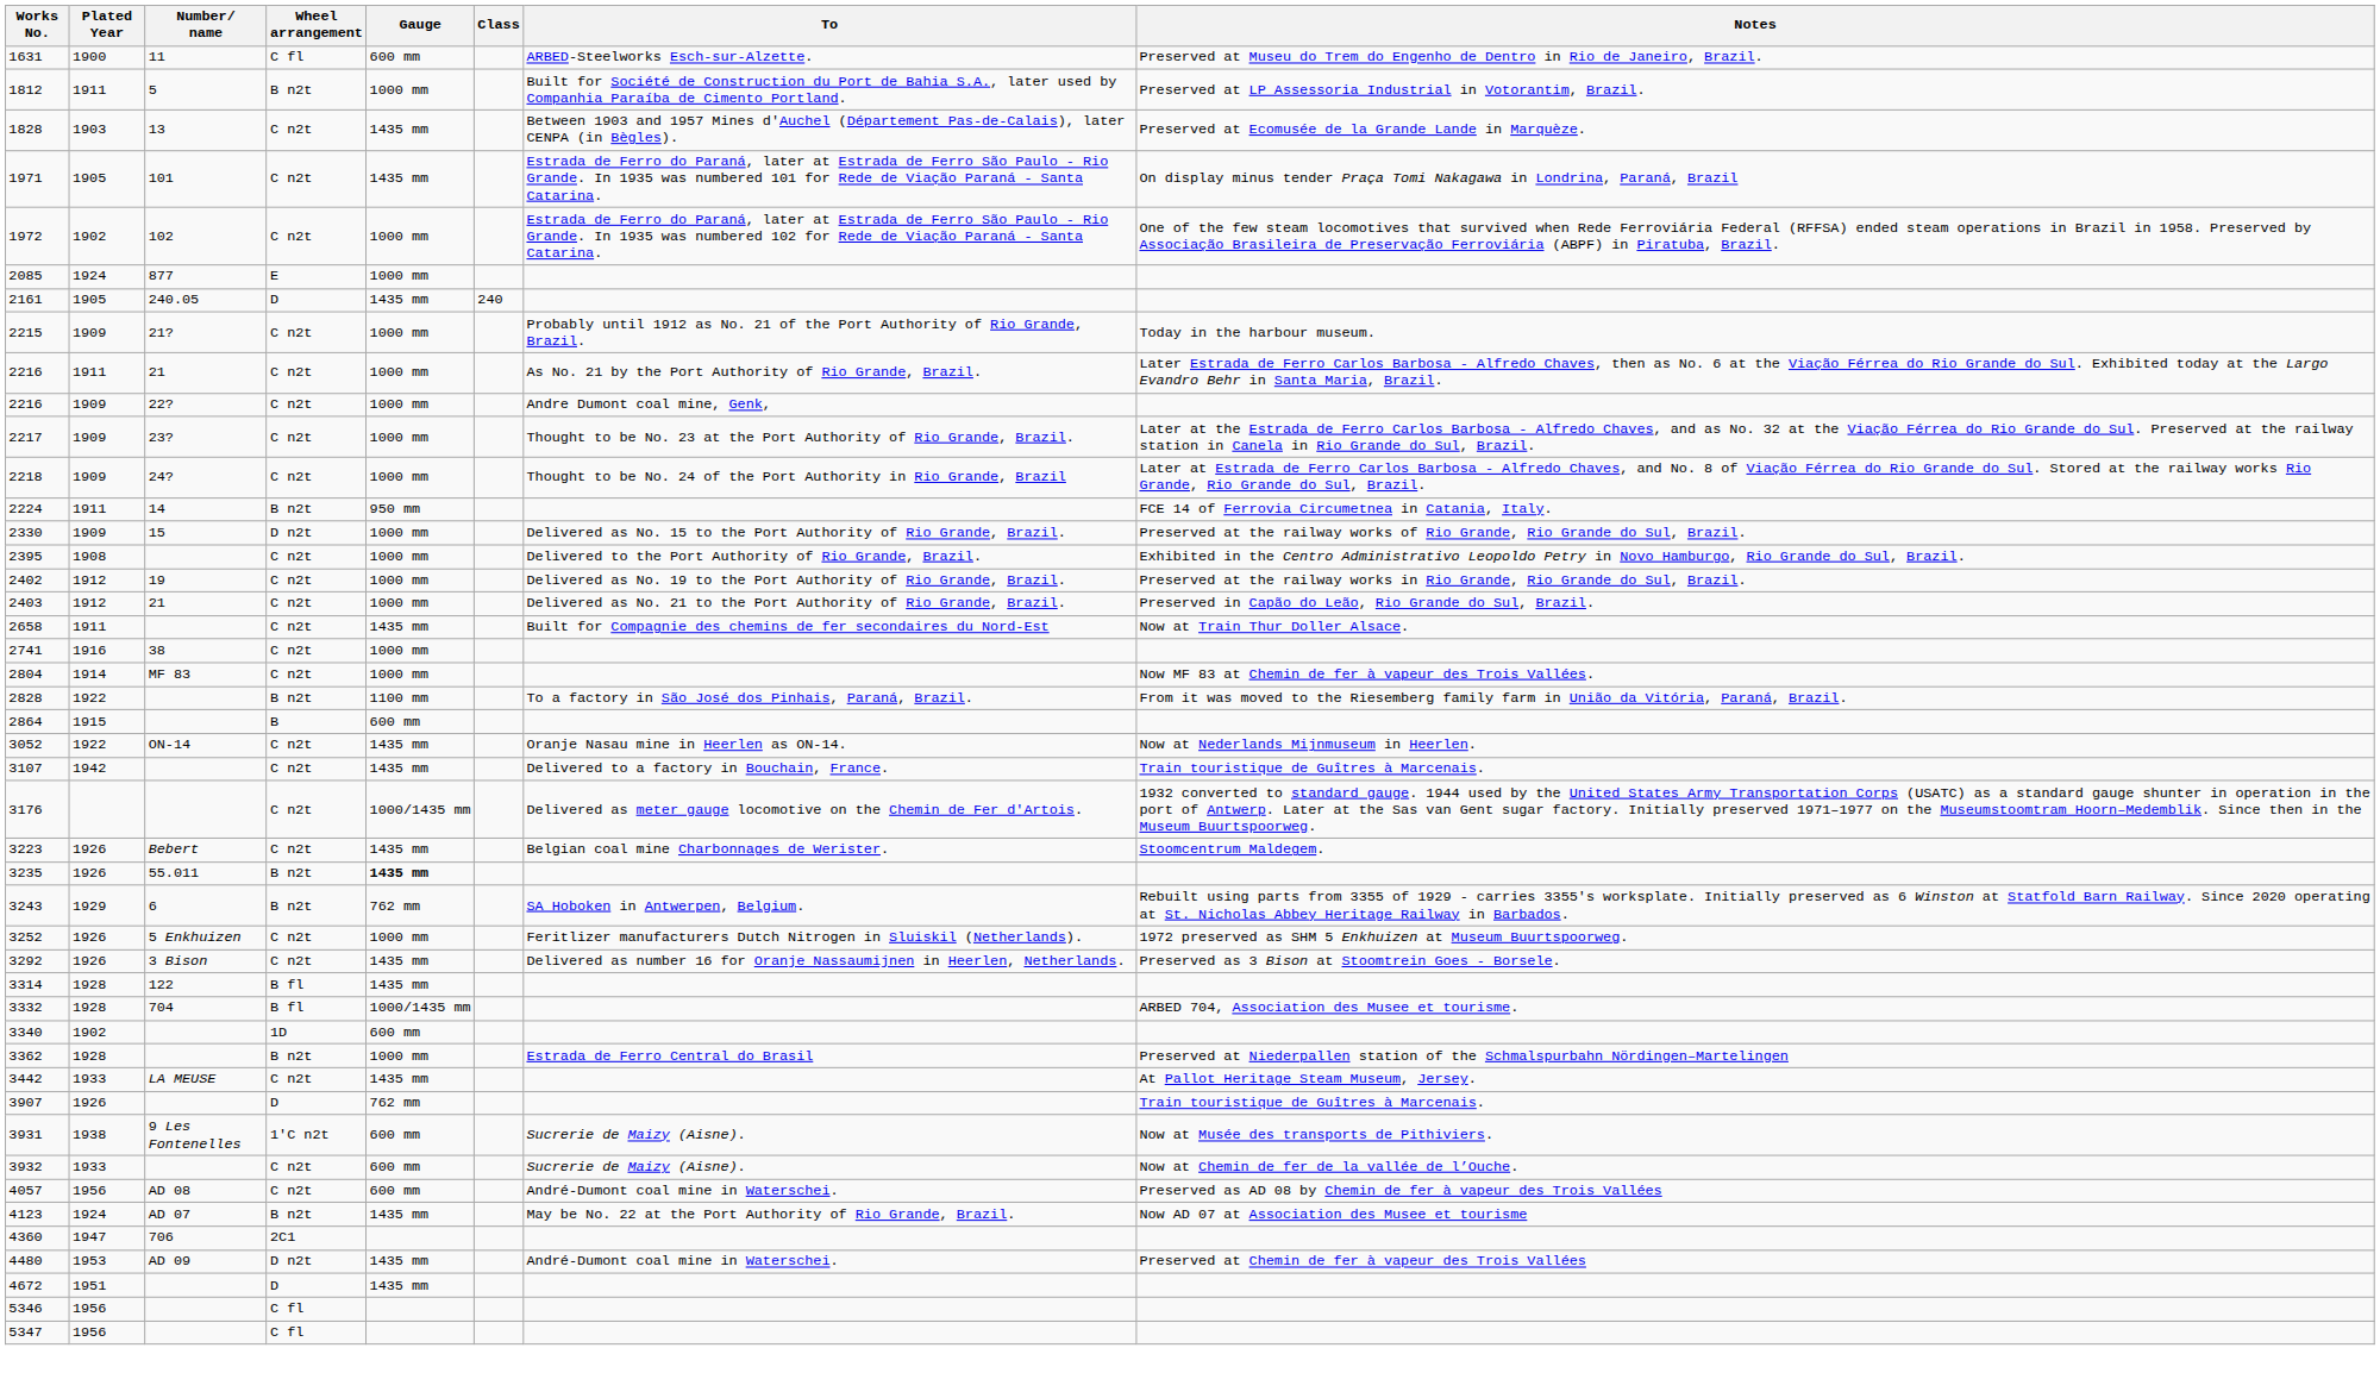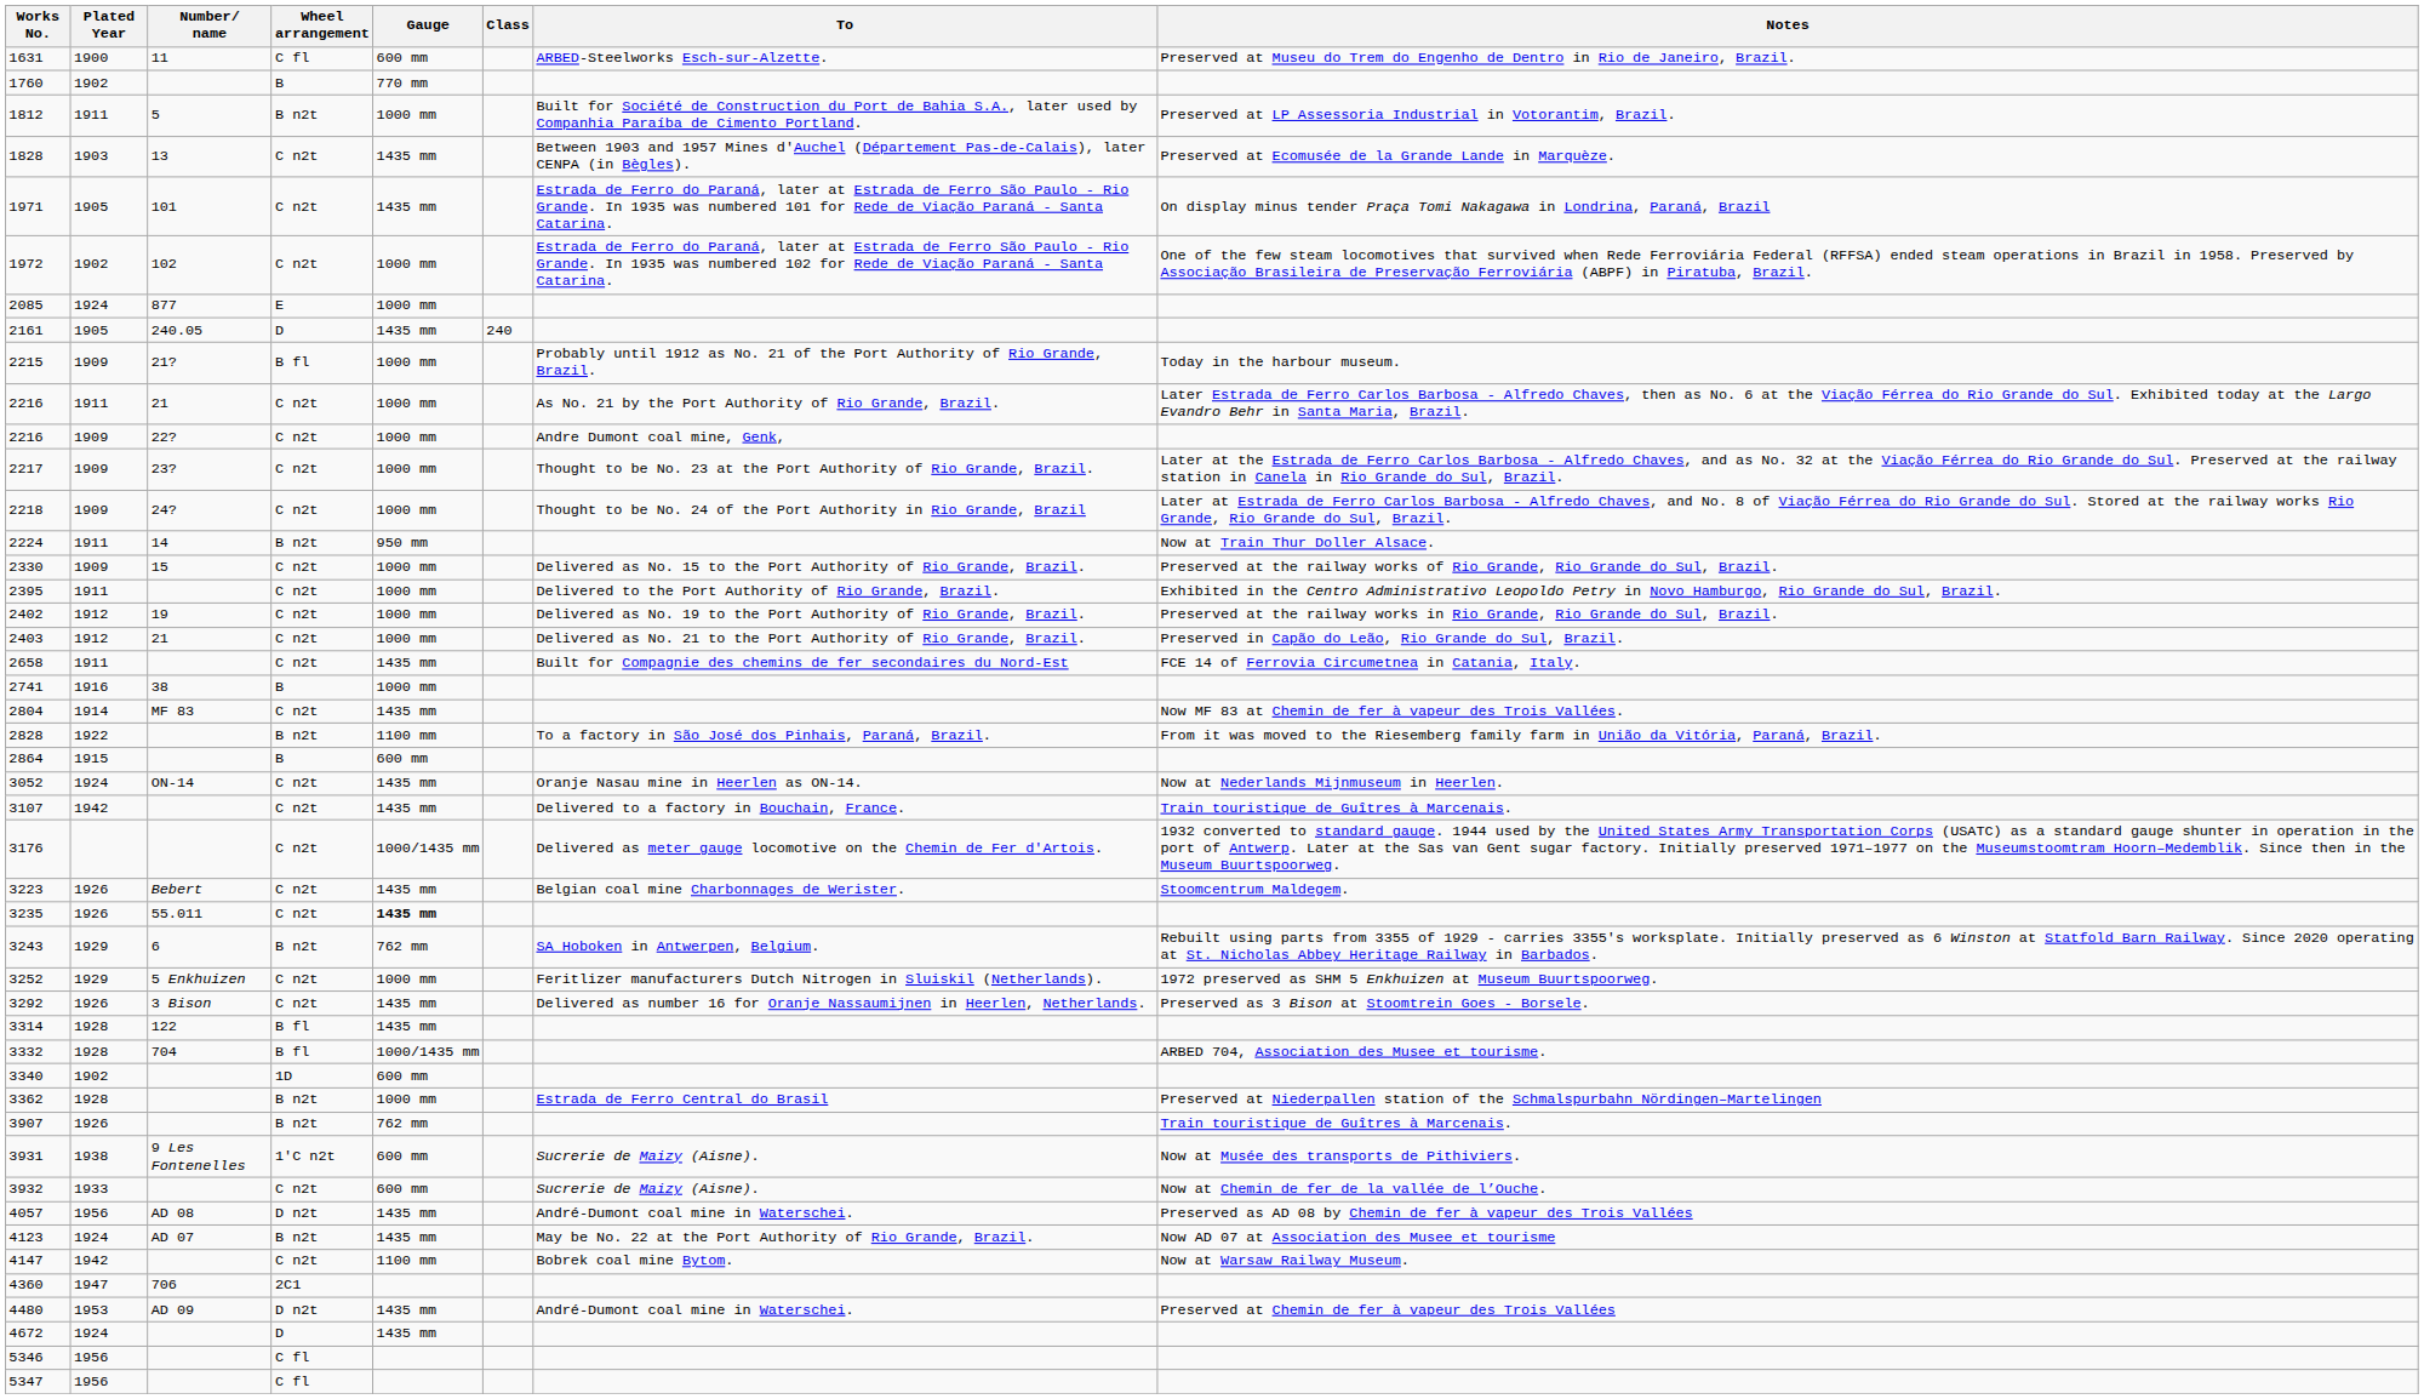 <table class="wikitable sortable" style="font-size:90%;">
 <tr>
 <th>Works No.</th>
 <th>Plated Year</th>
 <th>Number/<br>name</th>
 <th>Wheel<br>arrangement</th>
 <th>Gauge</th>
 <th>Class</th>
 <th>To</th>
 <th>Notes</th>
 </tr>
 <tr>
 <td>1631</td>
 <td>1900</td>
 <td>11</td>
 <td>C fl</td>
 <td>600 mm</td>
 <td></td>
 <td><a href='#'>ARBED</a>-Steelworks <a href='#'>Esch-sur-Alzette</a>.</td>
 <td>Preserved at <a href='#'>Museu do Trem do Engenho de Dentro</a> in <a href='#'>Rio de Janeiro</a>, <a href='#'>Brazil</a>.</td>
+</tr>
+<tr>
+<td>1760</td>
+<td>1902</td>
+<td></td>
+<td>B</td>
+<td>770 mm</td>
+<td></td>
+<td></td>
+<td></td>
 </tr>
 <tr>
 <td>1812</td>
 <td>1911</td>
 <td>5</td>
 <td>B n2t</td>
 <td>1000 mm</td>
 <td></td>
 <td>Built for <a href='#'>Société de Construction du Port de Bahia S.A.</a>, later used by <a href='#'>Companhia Paraíba de Cimento Portland</a>.</td>
 <td>Preserved at <a href='#'>LP Assessoria Industrial</a> in <a href='#'>Votorantim</a>, <a href='#'>Brazil</a>.</td>
 </tr>
 <tr>
 <td>1828</td>
 <td>1903</td>
 <td>13</td>
 <td>C n2t</td>
 <td>1435 mm</td>
 <td></td>
 <td>Between 1903 and 1957 Mines d'<a href='#'>Auchel</a> (<a href='#'>Département Pas-de-Calais</a>), later CENPA (in <a href='#'>Bègles</a>).</td>
 <td>Preserved at <a href='#'>Ecomusée de la Grande Lande</a> in <a href='#'>Marquèze</a>.</td>
 </tr>
 <tr>
 <td>1971</td>
 <td>1905</td>
 <td>101</td>
 <td>C n2t</td>
 <td>1435 mm</td>
 <td></td>
 <td><a href='#'>Estrada de Ferro do Paraná</a>, later at <a href='#'>Estrada de Ferro São Paulo - Rio Grande</a>. In 1935 was numbered 101 for <a href='#'>Rede de Viação Paraná - Santa Catarina</a>.</td>
 <td>On display minus tender <em>Praça Tomi Nakagawa</em> in <a href='#'>Londrina</a>, <a href='#'>Paraná</a>, <a href='#'>Brazil</a></td>
 </tr>
 <tr>
 <td>1972</td>
 <td>1902</td>
 <td>102</td>
 <td>C n2t</td>
 <td>1000 mm</td>
 <td></td>
 <td><a href='#'>Estrada de Ferro do Paraná</a>, later at <a href='#'>Estrada de Ferro São Paulo - Rio Grande</a>. In 1935 was numbered 102 for <a href='#'>Rede de Viação Paraná - Santa Catarina</a>.</td>
 <td>One of the few steam locomotives that survived when Rede Ferroviária Federal (RFFSA) ended steam operations in Brazil in 1958. Preserved by <a href='#'>Associação Brasileira de Preservação Ferroviária</a> (ABPF) in <a href='#'>Piratuba</a>, <a href='#'>Brazil</a>.</td>
 </tr>
 <tr>
 <td>2085</td>
 <td>1924</td>
 <td>877</td>
 <td>E</td>
 <td>1000 mm</td>
 <td></td>
 <td></td>
 <td></td>
 </tr>
 <tr>
 <td>2161</td>
 <td>1905</td>
 <td>240.05</td>
 <td>D</td>
 <td>1435 mm</td>
 <td>240</td>
 <td></td>
 <td></td>
 </tr>
 <tr>
 <td>2215</td>
 <td>1909</td>
 <td>21?</td>
-<td>C n2t</td>
+<td>B fl</td>
 <td>1000 mm</td>
 <td></td>
 <td>Probably until 1912 as No. 21 of the Port Authority of <a href='#'>Rio Grande</a>, <a href='#'>Brazil</a>.</td>
 <td>Today in the harbour museum.</td>
 </tr>
 <tr>
 <td>2216</td>
 <td>1911</td>
 <td>21</td>
 <td>C n2t</td>
 <td>1000 mm</td>
 <td></td>
 <td>As No. 21 by the Port Authority of <a href='#'>Rio Grande</a>, <a href='#'>Brazil</a>.</td>
 <td>Later <a href='#'>Estrada de Ferro Carlos Barbosa - Alfredo Chaves</a>, then as No. 6 at the <a href='#'>Viação Férrea do Rio Grande do Sul</a>. Exhibited today at the <em>Largo Evandro Behr</em> in <a href='#'>Santa Maria</a>, <a href='#'>Brazil</a>.</td>
 </tr>
 <tr>
 <td>2216</td>
 <td>1909</td>
 <td>22?</td>
 <td>C n2t</td>
 <td>1000 mm</td>
 <td></td>
 <td>Andre Dumont coal mine, <a href='#'>Genk</a>,</td>
 <td></td>
 </tr>
 <tr>
 <td>2217</td>
 <td>1909</td>
 <td>23?</td>
 <td>C n2t</td>
 <td>1000 mm</td>
 <td></td>
 <td>Thought to be No. 23 at the Port Authority of <a href='#'>Rio Grande</a>, <a href='#'>Brazil</a>.</td>
 <td>Later at the <a href='#'>Estrada de Ferro Carlos Barbosa - Alfredo Chaves</a>, and as No. 32 at the <a href='#'>Viação Férrea do Rio Grande do Sul</a>. Preserved at the railway station in <a href='#'>Canela</a> in <a href='#'>Rio Grande do Sul</a>, <a href='#'>Brazil</a>.</td>
 </tr>
 <tr>
 <td>2218</td>
 <td>1909</td>
 <td>24?</td>
 <td>C n2t</td>
 <td>1000 mm</td>
 <td></td>
 <td>Thought to be No. 24 of the Port Authority in <a href='#'>Rio Grande</a>, <a href='#'>Brazil</a></td>
 <td> Later at <a href='#'>Estrada de Ferro Carlos Barbosa - Alfredo Chaves</a>, and No. 8 of <a href='#'>Viação Férrea do Rio Grande do Sul</a>. Stored at the railway works <a href='#'>Rio Grande</a>, <a href='#'>Rio Grande do Sul</a>, <a href='#'>Brazil</a>.</td>
 </tr>
 <tr>
 <td>2224</td>
 <td>1911</td>
 <td>14</td>
 <td>B n2t</td>
 <td>950 mm</td>
 <td></td>
 <td></td>
-<td> FCE 14 of <a href='#'>Ferrovia Circumetnea</a> in <a href='#'>Catania</a>, <a href='#'>Italy</a>.</td>
+<td> Now at <a href='#'>Train Thur Doller Alsace</a>.</td>
 </tr>
 <tr>
 <td>2330</td>
 <td>1909</td>
 <td>15</td>
-<td>D n2t</td>
+<td>C n2t</td>
 <td>1000 mm</td>
 <td></td>
 <td>Delivered as No. 15 to the Port Authority of <a href='#'>Rio Grande</a>, <a href='#'>Brazil</a>.</td>
 <td>Preserved at the railway works of <a href='#'>Rio Grande</a>, <a href='#'>Rio Grande do Sul</a>, <a href='#'>Brazil</a>.</td>
 </tr>
 <tr>
 <td>2395</td>
-<td>1908</td>
+<td>1911</td>
 <td></td>
 <td>C n2t</td>
 <td>1000 mm</td>
 <td></td>
 <td>Delivered to the Port Authority of <a href='#'>Rio Grande</a>, <a href='#'>Brazil</a>.</td>
 <td>Exhibited in the <em>Centro Administrativo Leopoldo Petry</em> in <a href='#'>Novo Hamburgo</a>, <a href='#'>Rio Grande do Sul</a>, <a href='#'>Brazil</a>.</td>
 </tr>
 <tr>
 <td>2402</td>
 <td>1912</td>
 <td>19</td>
 <td>C n2t</td>
 <td>1000 mm</td>
 <td></td>
 <td>Delivered as No. 19 to the Port Authority of <a href='#'>Rio Grande</a>, <a href='#'>Brazil</a>.</td>
 <td>Preserved at the railway works in <a href='#'>Rio Grande</a>, <a href='#'>Rio Grande do Sul</a>, <a href='#'>Brazil</a>.</td>
 </tr>
 <tr>
 <td>2403</td>
 <td>1912</td>
 <td>21</td>
 <td>C n2t</td>
 <td>1000 mm</td>
 <td></td>
 <td>Delivered as No. 21 to the Port Authority of <a href='#'>Rio Grande</a>, <a href='#'>Brazil</a>.</td>
 <td>Preserved in <a href='#'>Capão do Leão</a>, <a href='#'>Rio Grande do Sul</a>, <a href='#'>Brazil</a>.</td>
 </tr>
 <tr>
 <td>2658</td>
 <td>1911</td>
 <td></td>
 <td>C n2t</td>
 <td>1435 mm</td>
 <td></td>
 <td>Built for <a href='#'>Compagnie des chemins de fer secondaires du Nord-Est</a></td>
-<td> Now at <a href='#'>Train Thur Doller Alsace</a>.</td>
+<td> FCE 14 of <a href='#'>Ferrovia Circumetnea</a> in <a href='#'>Catania</a>, <a href='#'>Italy</a>.</td>
 </tr>
 <tr>
 <td>2741</td>
 <td>1916</td>
 <td>38</td>
-<td>C n2t</td>
+<td>B</td>
 <td>1000 mm</td>
 <td></td>
 <td></td>
 <td></td>
 </tr>
 <tr>
 <td>2804</td>
 <td>1914</td>
 <td>MF 83</td>
 <td>C n2t</td>
-<td>1000 mm</td>
+<td>1435 mm</td>
 <td></td>
 <td></td>
 <td>Now MF 83 at <a href='#'>Chemin de fer à vapeur des Trois Vallées</a>.</td>
 </tr>
 <tr>
 <td>2828</td>
 <td>1922</td>
 <td></td>
 <td>B n2t</td>
 <td>1100 mm</td>
 <td></td>
 <td>To a factory in <a href='#'>São José dos Pinhais</a>, <a href='#'>Paraná</a>, <a href='#'>Brazil</a>.</td>
 <td>From it was moved to the Riesemberg family farm in <a href='#'>União da Vitória</a>, <a href='#'>Paraná</a>, <a href='#'>Brazil</a>.</td>
 </tr>
 <tr>
 <td>2864</td>
 <td>1915</td>
 <td></td>
 <td>B</td>
 <td>600 mm</td>
 <td></td>
 <td></td>
 <td></td>
 </tr>
 <tr>
 <td>3052</td>
-<td>1922</td>
+<td>1924</td>
 <td>ON-14</td>
 <td>C n2t</td>
 <td>1435 mm</td>
 <td></td>
 <td>Oranje Nasau mine in <a href='#'>Heerlen</a> as ON-14.</td>
 <td> Now at <a href='#'>Nederlands Mijnmuseum</a> in <a href='#'>Heerlen</a>.</td>
 </tr>
 <tr>
 <td>3107</td>
 <td>1942</td>
 <td></td>
 <td>C n2t</td>
 <td>1435 mm</td>
 <td></td>
 <td>Delivered to a factory in <a href='#'>Bouchain</a>, <a href='#'>France</a>.</td>
 <td> <a href='#'>Train touristique de Guîtres à Marcenais</a>.</td>
 </tr>
 <tr>
 <td>3176</td>
 <td></td>
 <td></td>
 <td>C n2t</td>
 <td>1000/1435 mm</td>
 <td></td>
 <td>Delivered as <a href='#'>meter gauge</a> locomotive on the <a href='#'>Chemin de Fer d'Artois</a>.</td>
 <td> 1932 converted to <a href='#'>standard gauge</a>. 1944 used by the <a href='#'>United States Army Transportation Corps</a> (USATC) as a standard gauge shunter in operation in the port of <a href='#'>Antwerp</a>. Later at the Sas van Gent sugar factory. Initially preserved 1971–1977 on the <a href='#'>Museumstoomtram Hoorn–Medemblik</a>. Since then in the <a href='#'>Museum Buurtspoorweg</a>.</td>
 </tr>
 <tr>
 <td>3223</td>
 <td>1926</td>
 <td><em>Bebert</em></td>
 <td>C n2t</td>
 <td>1435 mm</td>
 <td></td>
 <td>Belgian coal mine <a href='#'>Charbonnages de Werister</a>.</td>
 <td>  <a href='#'>Stoomcentrum Maldegem</a>.</td>
 </tr>
 <tr>
 <td>3235</td>
 <td>1926</td>
 <td>55.011</td>
-<td>B n2t</td>
+<td>C n2t</td>
 <td><strong>1435 mm</strong></td>
 <td></td>
 <td></td>
 <td></td>
 </tr>
 <tr>
 <td>3243</td>
 <td>1929</td>
 <td>6</td>
 <td>B n2t</td>
 <td>762 mm</td>
 <td></td>
 <td><a href='#'>SA Hoboken</a> in <a href='#'>Antwerpen</a>, <a href='#'>Belgium</a>.</td>
 <td> Rebuilt using parts from 3355 of 1929 - carries 3355's worksplate. Initially preserved as 6 <em>Winston</em> at <a href='#'>Statfold Barn Railway</a>. Since 2020 operating at <a href='#'>St. Nicholas Abbey Heritage Railway</a> in <a href='#'>Barbados</a>.</td>
 </tr>
 <tr>
 <td>3252</td>
-<td>1926</td>
+<td>1929</td>
 <td>5 <em>Enkhuizen</em></td>
 <td>C n2t</td>
 <td>1000 mm</td>
 <td></td>
 <td>Feritlizer manufacturers Dutch Nitrogen in <a href='#'>Sluiskil</a> (<a href='#'>Netherlands</a>).</td>
 <td> 1972 preserved as SHM 5 <em>Enkhuizen</em> at <a href='#'>Museum Buurtspoorweg</a>.</td>
 </tr>
 <tr>
 <td>3292</td>
 <td>1926</td>
 <td>3 <em>Bison</em></td>
 <td>C n2t</td>
 <td>1435 mm</td>
 <td></td>
 <td>Delivered as number 16 for <a href='#'>Oranje Nassaumijnen</a> in <a href='#'>Heerlen</a>, <a href='#'>Netherlands</a>.</td>
 <td>Preserved as 3 <em>Bison</em> at <a href='#'>Stoomtrein Goes - Borsele</a>. </td>
 </tr>
 <tr>
 <td>3314</td>
 <td>1928</td>
 <td>122</td>
 <td>B fl</td>
 <td>1435 mm</td>
 <td></td>
 <td></td>
 <td></td>
 </tr>
 <tr>
 <td>3332</td>
 <td>1928</td>
 <td>704</td>
 <td>B fl</td>
 <td>1000/1435 mm</td>
 <td></td>
 <td></td>
 <td> ARBED 704, <a href='#'>Association des Musee et tourisme</a>.</td>
 </tr>
 <tr>
 <td>3340</td>
 <td>1902</td>
 <td></td>
 <td>1D</td>
 <td>600 mm</td>
 <td></td>
 <td></td>
 <td></td>
 </tr>
 <tr>
 <td>3362</td>
 <td>1928</td>
 <td></td>
 <td>B n2t</td>
 <td>1000 mm</td>
 <td></td>
 <td><a href='#'>Estrada de Ferro Central do Brasil</a></td>
 <td>Preserved at <a href='#'>Niederpallen</a> station of the <a href='#'>Schmalspurbahn Nördingen–Martelingen</a> </td>
 </tr>
 <tr>
-<td>3442</td>
-<td>1933</td>
-<td><em>LA MEUSE</em></td>
-<td>C n2t</td>
-<td>1435 mm</td>
-<td></td>
-<td></td>
-<td>At <a href='#'>Pallot Heritage Steam Museum</a>, <a href='#'>Jersey</a>.</td>
-</tr>
-<tr>
 <td>3907</td>
 <td>1926</td>
 <td></td>
-<td>D</td>
+<td>B n2t</td>
 <td>762 mm</td>
 <td></td>
 <td></td>
 <td><a href='#'>Train touristique de Guîtres à Marcenais</a>.</td>
 </tr>
 <tr>
 <td>3931</td>
 <td>1938</td>
 <td>9 <em>Les Fontenelles</em></td>
 <td>1'C n2t</td>
 <td>600 mm</td>
 <td></td>
 <td><em>Sucrerie de <a href='#'>Maizy</a> (Aisne)</em>.</td>
 <td> Now at <a href='#'>Musée des transports de Pithiviers</a>.</td>
 </tr>
 <tr>
 <td>3932</td>
 <td>1933</td>
 <td></td>
 <td>C n2t</td>
 <td>600 mm</td>
 <td></td>
 <td><em>Sucrerie de <a href='#'>Maizy</a> (Aisne)</em>.</td>
 <td>Now at <a href='#'>Chemin de fer de la vallée de l’Ouche</a>. </td>
 </tr>
 <tr>
 <td>4057</td>
 <td>1956</td>
 <td>AD 08</td>
-<td>C n2t</td>
-<td>600 mm</td>
+<td>D n2t</td>
+<td>1435 mm</td>
 <td></td>
 <td>André-Dumont coal mine in <a href='#'>Waterschei</a>.</td>
 <td>Preserved as AD 08 by <a href='#'>Chemin de fer à vapeur des Trois Vallées</a></td>
 </tr>
 <tr>
 <td>4123</td>
 <td>1924</td>
 <td>AD 07</td>
 <td>B n2t</td>
 <td>1435 mm</td>
 <td></td>
 <td>May be No. 22 at the Port Authority of <a href='#'>Rio Grande</a>, <a href='#'>Brazil</a>.</td>
 <td>Now AD 07 at <a href='#'>Association des Musee et tourisme</a> </td>
+</tr>
+<tr>
+<td>4147</td>
+<td>1942</td>
+<td></td>
+<td>C n2t</td>
+<td>1100 mm</td>
+<td></td>
+<td>Bobrek coal mine <a href='#'>Bytom</a>.</td>
+<td>Now at <a href='#'>Warsaw Railway Museum</a>. </td>
 </tr>
 <tr>
 <td>4360</td>
 <td>1947</td>
 <td>706</td>
 <td>2C1</td>
 <td></td>
 <td></td>
 <td></td>
 <td></td>
 </tr>
 <tr>
 <td>4480</td>
 <td>1953</td>
 <td>AD 09</td>
 <td>D n2t</td>
 <td>1435 mm</td>
 <td></td>
 <td>André-Dumont coal mine in <a href='#'>Waterschei</a>.</td>
 <td>Preserved at <a href='#'>Chemin de fer à vapeur des Trois Vallées</a></td>
 </tr>
 <tr>
 <td>4672</td>
-<td>1951</td>
+<td>1924</td>
 <td></td>
 <td>D</td>
 <td>1435 mm</td>
 <td></td>
 <td></td>
 <td></td>
 </tr>
 <tr>
 <td>5346</td>
 <td>1956</td>
 <td></td>
 <td>C fl</td>
 <td></td>
 <td></td>
 <td></td>
 <td></td>
 </tr>
 <tr>
 <td>5347</td>
 <td>1956</td>
 <td></td>
 <td>C fl</td>
 <td></td>
 <td></td>
 <td></td>
 <td></td>
 </tr>
 </table>
